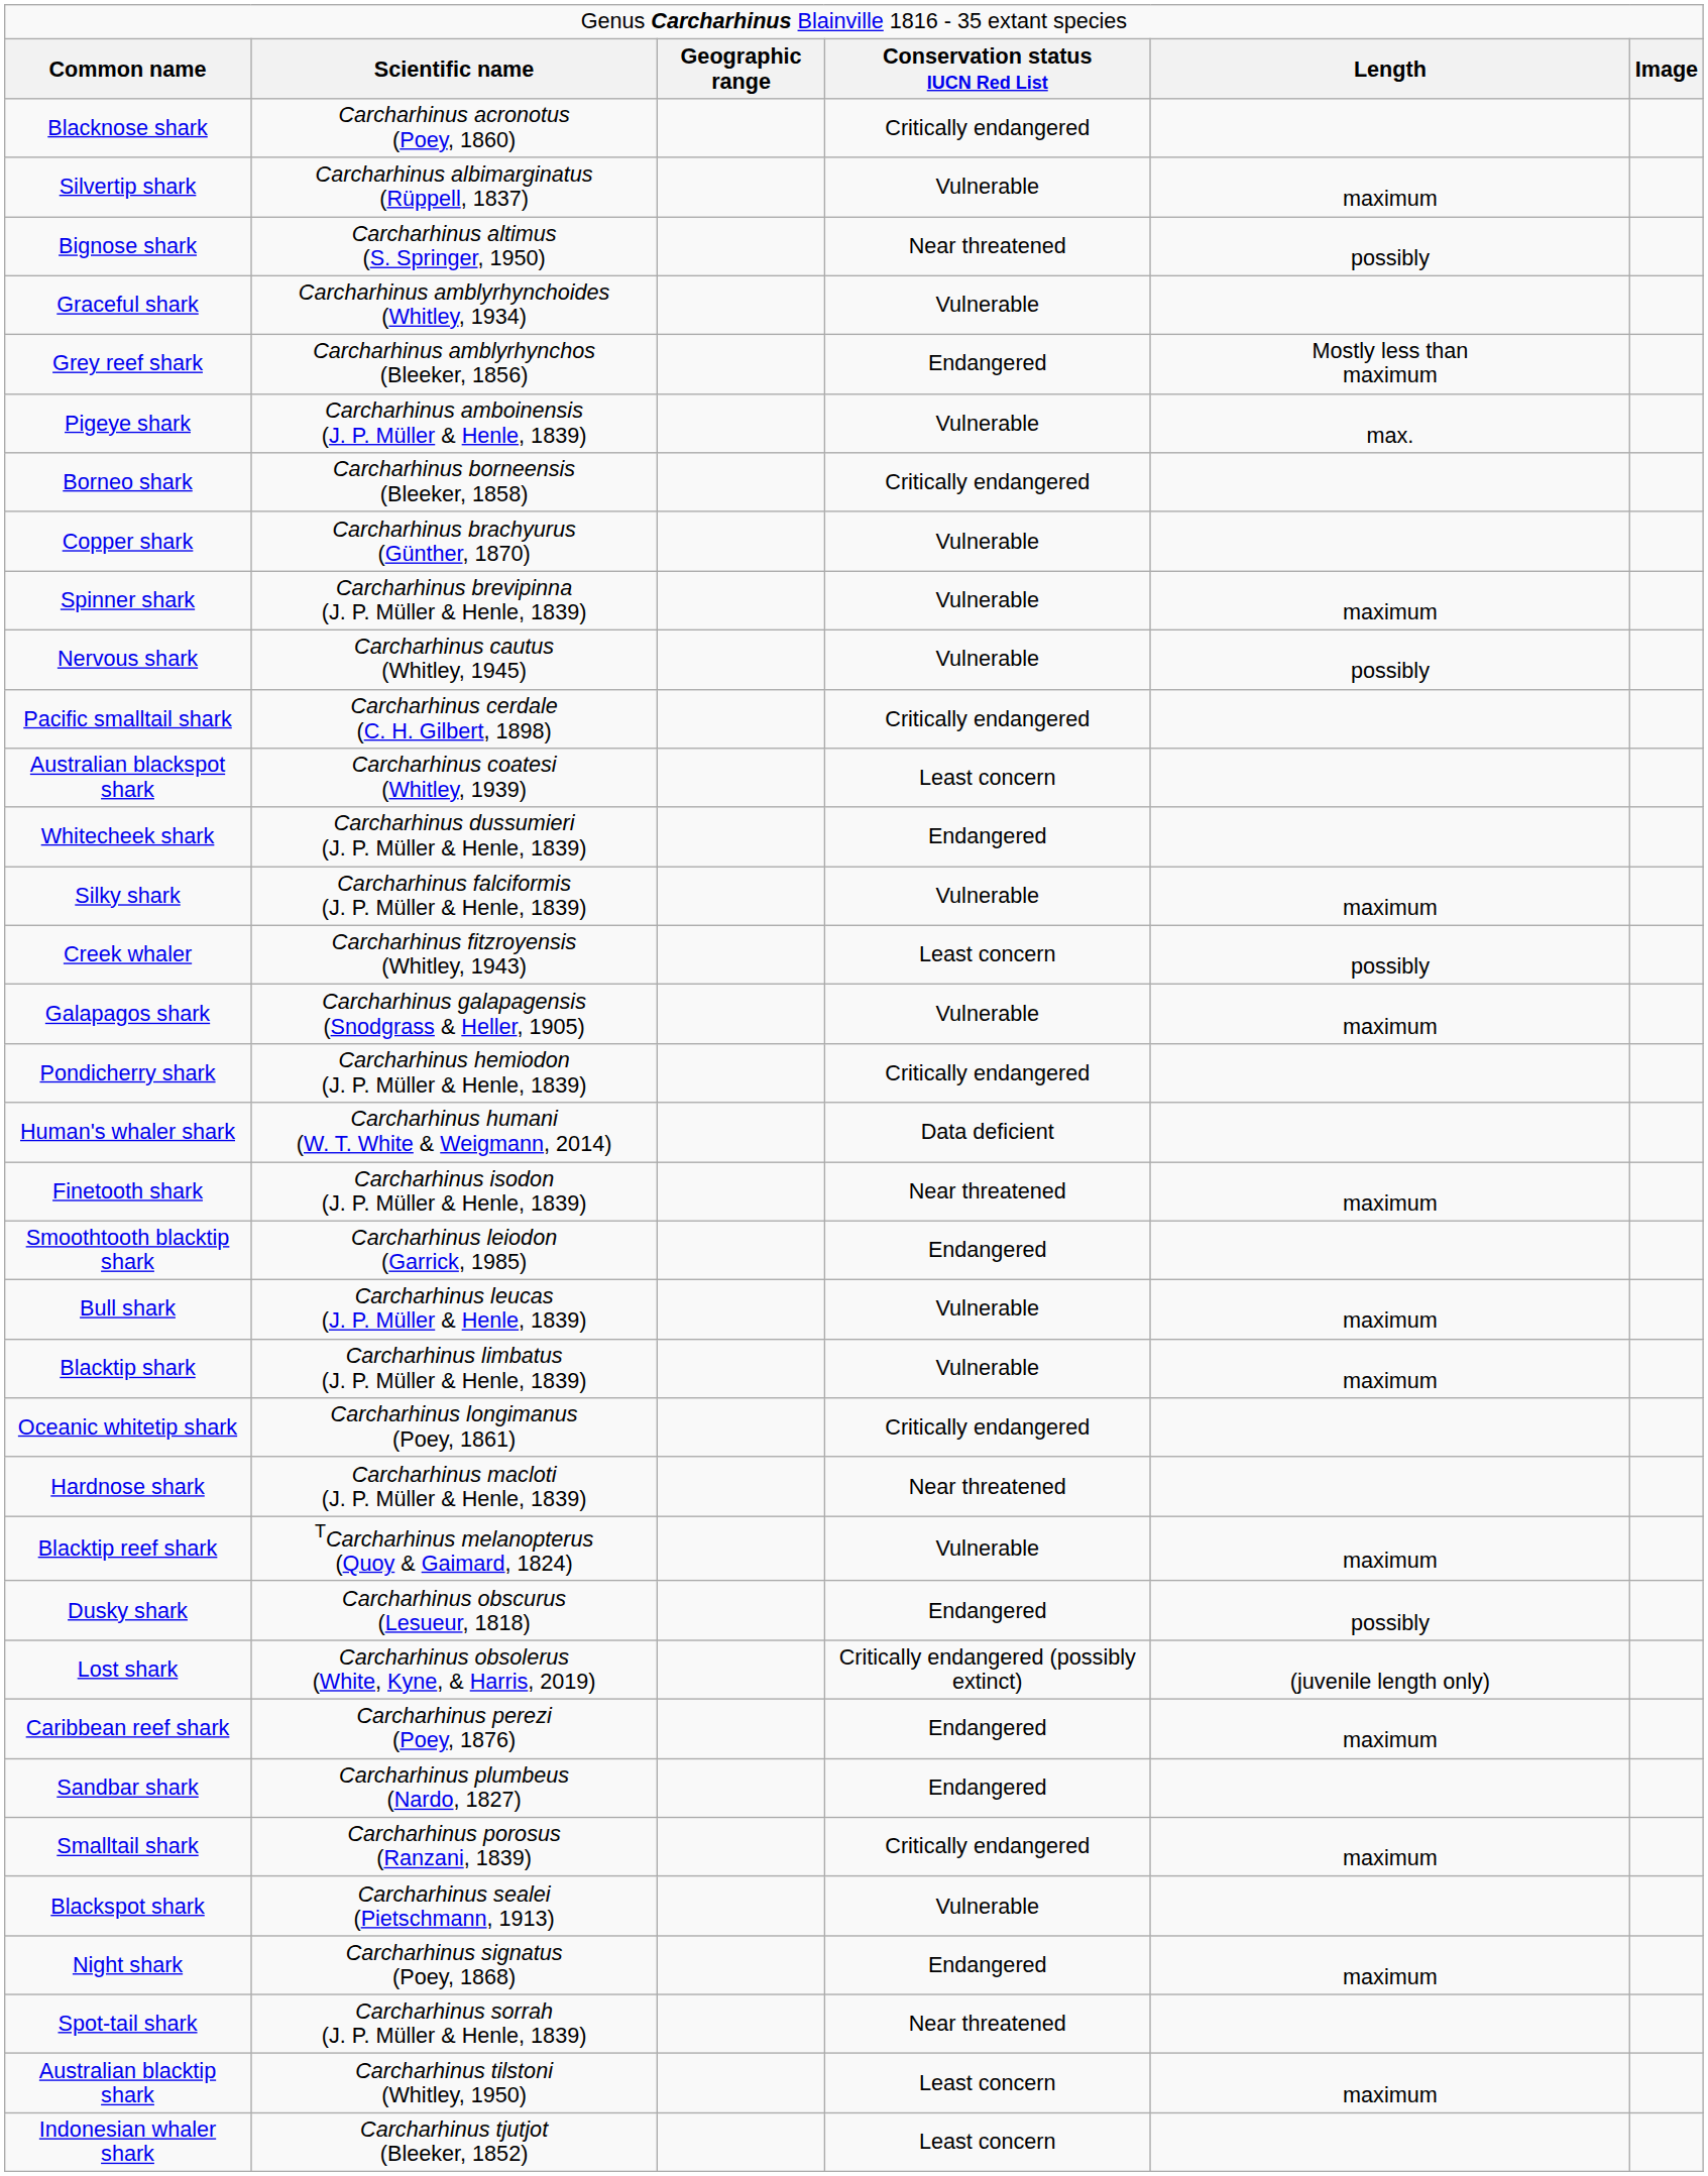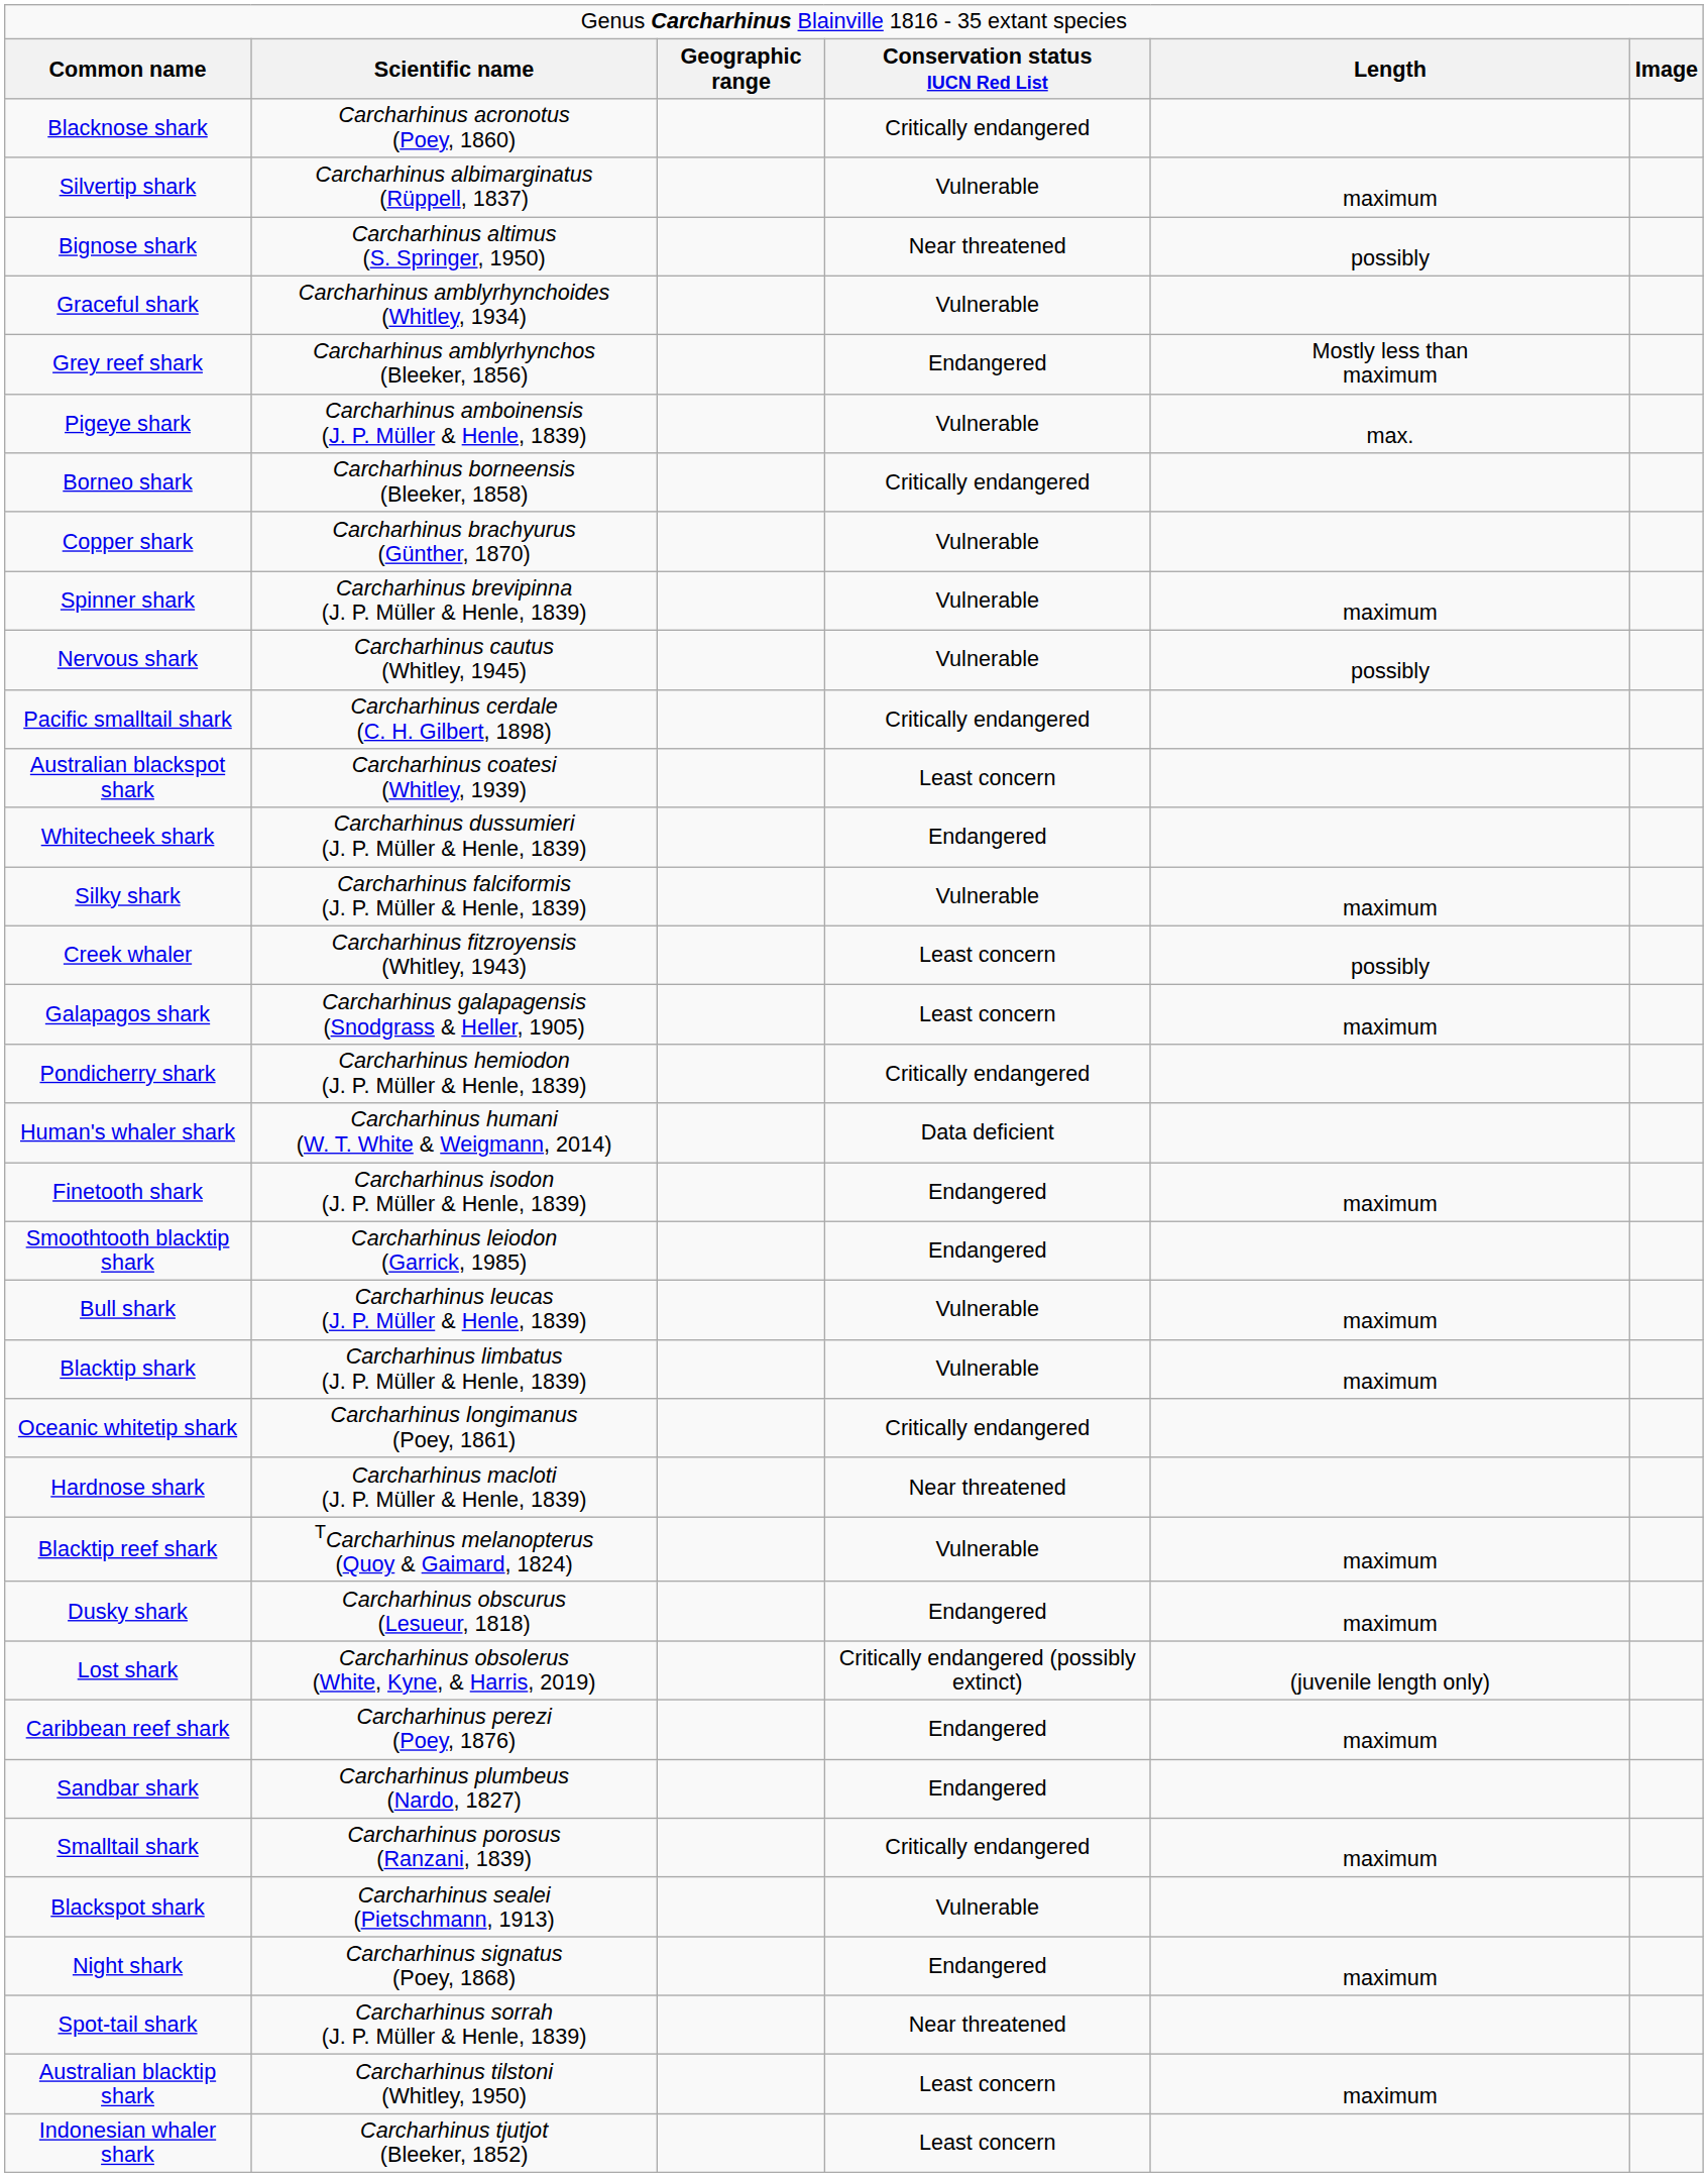 <table class="wikitable" style="text-align:center">
 <tr>
 <td colspan="100%" align="center">Genus <strong><em>Carcharhinus</em></strong> <span><a href='#'>Blainville</a> 1816</span> - 35 extant species</td>
 </tr>
 <tr>
 <th style="width:15%;">Common name</th>
 <th style="width:25%;">Scientific name</th>
 <th style="width:10%;">Geographic range</th>
 <th style="width:20%;">Conservation status <br> <small><a href='#'>IUCN Red List</a></small></th>
 <th style="width:30%;">Length</th>
 <th style="width:10%;">Image</th>
 </tr>
 <tr>
 <td><a href='#'>Blacknose shark</a></td>
 <td><em>Carcharhinus acronotus</em> <br> <span>(<a href='#'>Poey</a>, 1860)</span></td>
 <td></td>
 <td>Critically endangered</td>
 <td></td>
 <td></td>
 </tr>
 <tr>
 <td><a href='#'>Silvertip shark</a></td>
 <td><em>Carcharhinus albimarginatus</em> <br> <span>(<a href='#'>Rüppell</a>, 1837)</span></td>
 <td></td>
 <td>Vulnerable</td>
 <td><br>maximum </td>
 <td></td>
 </tr>
 <tr>
 <td><a href='#'>Bignose shark</a></td>
 <td><em>Carcharhinus altimus</em> <br> <span>(<a href='#'>S. Springer</a>, 1950)</span></td>
 <td></td>
 <td>Near threatened</td>
 <td><br>possibly </td>
 <td></td>
 </tr>
 <tr>
 <td><a href='#'>Graceful shark</a></td>
 <td><em>Carcharhinus amblyrhynchoides</em> <br> <span>(<a href='#'>Whitley</a>, 1934)</span></td>
 <td></td>
 <td>Vulnerable</td>
 <td></td>
 <td></td>
 </tr>
 <tr>
 <td><a href='#'>Grey reef shark</a></td>
 <td><em>Carcharhinus amblyrhynchos</em> <br> <span>(Bleeker, 1856)</span></td>
 <td></td>
 <td>Endangered</td>
 <td>Mostly less than <br>maximum </td>
 <td></td>
 </tr>
 <tr>
 <td><a href='#'>Pigeye shark</a></td>
 <td><em>Carcharhinus amboinensis</em> <br> <span>(<a href='#'>J. P. Müller</a> & <a href='#'>Henle</a>, 1839)</span></td>
 <td></td>
 <td>Vulnerable</td>
 <td><br>max. </td>
 <td></td>
 </tr>
 <tr>
 <td><a href='#'>Borneo shark</a></td>
 <td><em>Carcharhinus borneensis</em> <br> <span>(Bleeker, 1858)</span></td>
 <td></td>
 <td>Critically endangered</td>
 <td></td>
 <td></td>
 </tr>
 <tr>
 <td><a href='#'>Copper shark</a></td>
 <td><em>Carcharhinus brachyurus</em> <br> <span>(<a href='#'>Günther</a>, 1870)</span></td>
 <td></td>
 <td>Vulnerable</td>
 <td></td>
 <td></td>
 </tr>
 <tr>
 <td><a href='#'>Spinner shark</a></td>
 <td><em>Carcharhinus brevipinna</em> <br> <span>(J. P. Müller & Henle, 1839)</span></td>
 <td></td>
 <td>Vulnerable</td>
 <td><br>maximum </td>
 <td></td>
 </tr>
 <tr>
 <td><a href='#'>Nervous shark</a></td>
 <td><em>Carcharhinus cautus</em> <br> <span>(Whitley, 1945)</span></td>
 <td></td>
 <td>Vulnerable</td>
 <td><br>possibly </td>
 <td></td>
 </tr>
 <tr>
 <td><a href='#'>Pacific smalltail shark</a></td>
 <td><em>Carcharhinus cerdale</em> <br> <span>(<a href='#'>C. H. Gilbert</a>, 1898)</span></td>
 <td></td>
 <td>Critically endangered</td>
 <td></td>
 <td></td>
 </tr>
 <tr>
 <td><a href='#'>Australian blackspot shark</a></td>
 <td><em>Carcharhinus coatesi</em> <br> <span>(<a href='#'>Whitley</a>, 1939)</span></td>
 <td></td>
 <td>Least concern</td>
 <td></td>
 <td></td>
 </tr>
 <tr>
 <td><a href='#'>Whitecheek shark</a></td>
 <td><em>Carcharhinus dussumieri</em> <br> <span>(J. P. Müller & Henle, 1839)</span></td>
 <td></td>
 <td>Endangered</td>
 <td></td>
 <td></td>
 </tr>
 <tr>
 <td><a href='#'>Silky shark</a></td>
 <td><em>Carcharhinus falciformis</em> <br> <span>(J. P. Müller & Henle, 1839)</span></td>
 <td></td>
 <td>Vulnerable</td>
 <td><br>maximum </td>
 <td></td>
 </tr>
 <tr>
 <td><a href='#'>Creek whaler</a></td>
 <td><em>Carcharhinus fitzroyensis</em> <br> <span>(Whitley, 1943)</span></td>
 <td></td>
 <td>Least concern</td>
 <td><br>possibly </td>
 <td></td>
 </tr>
 <tr>
 <td><a href='#'>Galapagos shark</a></td>
 <td><em>Carcharhinus galapagensis</em> <br> <span>(<a href='#'>Snodgrass</a> & <a href='#'>Heller</a>, 1905)</span></td>
 <td></td>
-<td>Vulnerable</td>
+<td>Least concern</td>
 <td><br>maximum </td>
 <td></td>
 </tr>
 <tr>
 <td><a href='#'>Pondicherry shark</a></td>
 <td><em>Carcharhinus hemiodon</em> <br> <span>(J. P. Müller & Henle, 1839)</span></td>
 <td></td>
 <td>Critically endangered</td>
 <td></td>
 <td></td>
 </tr>
 <tr>
 <td><a href='#'>Human's whaler shark</a></td>
 <td><em>Carcharhinus humani</em> <br> <span>(<a href='#'>W. T. White</a> & <a href='#'>Weigmann</a>, 2014)</span></td>
 <td></td>
 <td>Data deficient</td>
 <td></td>
 <td></td>
 </tr>
 <tr>
 <td><a href='#'>Finetooth shark</a></td>
 <td><em>Carcharhinus isodon</em> <br> <span>(J. P. Müller & Henle, 1839)</span></td>
 <td></td>
-<td>Near threatened</td>
+<td>Endangered</td>
 <td><br>maximum </td>
 <td></td>
 </tr>
 <tr>
 <td><a href='#'>Smoothtooth blacktip shark</a></td>
 <td><em>Carcharhinus leiodon</em> <br> <span>(<a href='#'>Garrick</a>, 1985)</span></td>
 <td></td>
 <td>Endangered</td>
 <td></td>
 <td></td>
 </tr>
 <tr>
 <td><a href='#'>Bull shark</a></td>
 <td><em>Carcharhinus leucas</em> <br> <span>(<a href='#'>J. P. Müller</a> & <a href='#'>Henle</a>, 1839)</span></td>
 <td></td>
 <td>Vulnerable</td>
 <td><br>maximum </td>
 <td></td>
 </tr>
 <tr>
 <td><a href='#'>Blacktip shark</a></td>
 <td><em>Carcharhinus limbatus</em> <br> <span>(J. P. Müller & Henle, 1839)</span></td>
 <td></td>
 <td>Vulnerable</td>
 <td><br>maximum </td>
 <td></td>
 </tr>
 <tr>
 <td><a href='#'>Oceanic whitetip shark</a></td>
 <td><em>Carcharhinus longimanus</em> <br> <span>(Poey, 1861)</span></td>
 <td></td>
 <td>Critically endangered</td>
 <td></td>
 <td></td>
 </tr>
 <tr>
 <td><a href='#'>Hardnose shark</a></td>
 <td><em>Carcharhinus macloti</em> <br> <span>(J. P. Müller & Henle, 1839)</span></td>
 <td></td>
 <td>Near threatened</td>
 <td></td>
 <td></td>
 </tr>
 <tr>
 <td><a href='#'>Blacktip reef shark</a></td>
 <td><sup>T</sup><em>Carcharhinus melanopterus</em> <br> <span>(<a href='#'>Quoy</a> & <a href='#'>Gaimard</a>, 1824)</span></td>
 <td></td>
 <td>Vulnerable</td>
 <td><br>maximum </td>
 <td></td>
 </tr>
 <tr>
 <td><a href='#'>Dusky shark</a></td>
 <td><em>Carcharhinus obscurus</em> <br> <span>(<a href='#'>Lesueur</a>, 1818)</span></td>
 <td></td>
 <td>Endangered</td>
-<td><br>possibly </td>
+<td><br>maximum </td>
 <td></td>
 </tr>
 <tr>
 <td><a href='#'>Lost shark</a></td>
 <td><em>Carcharhinus</em> <em>obsolerus</em> <br> <span>(<a href='#'>White</a>, <a href='#'>Kyne</a>, & <a href='#'>Harris</a>, 2019)</span></td>
 <td></td>
 <td>Critically endangered (possibly extinct)</td>
 <td><br>(juvenile length only)</td>
 <td></td>
 </tr>
 <tr>
 <td><a href='#'>Caribbean reef shark</a></td>
 <td><em>Carcharhinus perezi</em> <br> <span>(<a href='#'>Poey</a>, 1876)</span></td>
 <td></td>
 <td>Endangered</td>
 <td><br>maximum </td>
 <td></td>
 </tr>
 <tr>
 <td><a href='#'>Sandbar shark</a></td>
 <td><em>Carcharhinus plumbeus</em> <br> <span>(<a href='#'>Nardo</a>, 1827)</span></td>
 <td></td>
 <td>Endangered</td>
 <td></td>
 <td></td>
 </tr>
 <tr>
 <td><a href='#'>Smalltail shark</a></td>
 <td><em>Carcharhinus porosus</em> <br> <span>(<a href='#'>Ranzani</a>, 1839)</span></td>
 <td></td>
 <td>Critically endangered</td>
 <td><br>maximum </td>
 <td></td>
 </tr>
 <tr>
 <td><a href='#'>Blackspot shark</a></td>
 <td><em>Carcharhinus sealei</em> <br> <span>(<a href='#'>Pietschmann</a>, 1913)</span></td>
 <td></td>
 <td>Vulnerable</td>
 <td></td>
 <td></td>
 </tr>
 <tr>
 <td><a href='#'>Night shark</a></td>
 <td><em>Carcharhinus signatus</em> <br> <span>(Poey, 1868)</span></td>
 <td></td>
 <td>Endangered</td>
 <td><br>maximum </td>
 <td></td>
 </tr>
 <tr>
 <td><a href='#'>Spot-tail shark</a></td>
 <td><em>Carcharhinus sorrah</em> <br> <span>(J. P. Müller & Henle, 1839)</span></td>
 <td></td>
 <td>Near threatened</td>
 <td></td>
 <td><span></span></td>
 </tr>
 <tr>
 <td><a href='#'>Australian blacktip shark</a></td>
 <td><em>Carcharhinus tilstoni</em> <br> <span>(Whitley, 1950)</span></td>
 <td></td>
 <td>Least concern</td>
 <td><br>maximum </td>
 <td></td>
 </tr>
 <tr>
 <td><a href='#'>Indonesian whaler shark</a></td>
 <td><em>Carcharhinus tjutjot</em> <br> <span>(Bleeker, 1852)</span></td>
 <td></td>
 <td>Least concern</td>
 <td></td>
 <td></td>
 </tr>
 <tr>
 </tr>
 </table>
